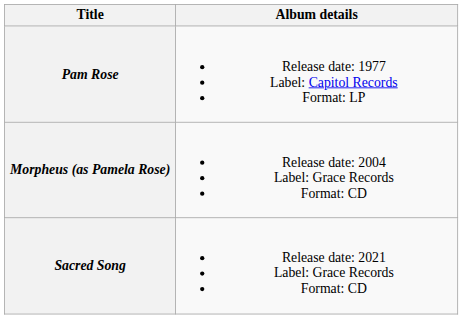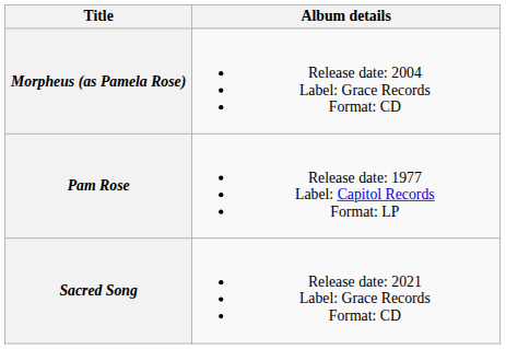 <table class="wikitable plainrowheaders" style="text-align:center;">
 <tr>
 <th style="width:12em;">Title</th>
 <th style="width:20em;">Album details</th>
 </tr>
 <tr>
+<th scope="row"><em>Morpheus (as Pamela Rose)</em></th>
+<td><br><ul><li>Release date: 2004</li><li>Label: Grace Records</li><li>Format: CD</li></ul></td>
+</tr>
+<tr>
 <th scope="row"><em>Pam Rose</em></th>
 <td><br><ul><li>Release date: 1977</li><li>Label: <a href='#'>Capitol Records</a></li><li>Format: LP</li></ul></td>
-</tr>
-<tr>
-<th scope="row"><em>Morpheus (as Pamela Rose)</em></th>
-<td><br><ul><li>Release date: 2004</li><li>Label: Grace Records</li><li>Format: CD</li></ul></td>
 </tr>
 <tr>
 <th scope="row"><em>Sacred Song</em></th>
 <td><br><ul><li>Release date: 2021</li><li>Label: Grace Records</li><li>Format: CD</li></ul></td>
 </tr>
 </table>
